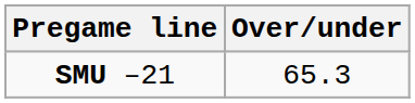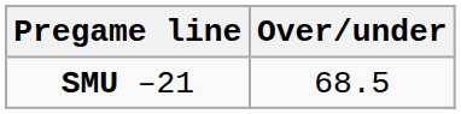 <table class="wikitable">
 <tr align="center">
 <th style=>Pregame line</th>
 <th style=>Over/under</th>
 </tr>
 <tr align="center">
 <td><strong>SMU</strong> –21</td>
-<td>65.3</td>
+<td>68.5</td>
 </tr>
 </table>
